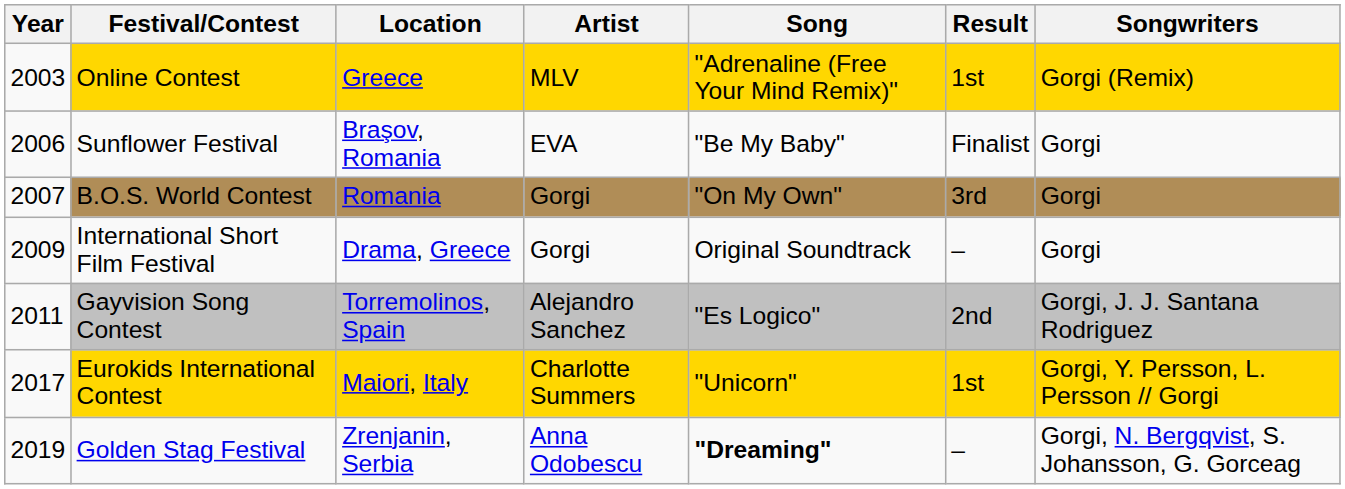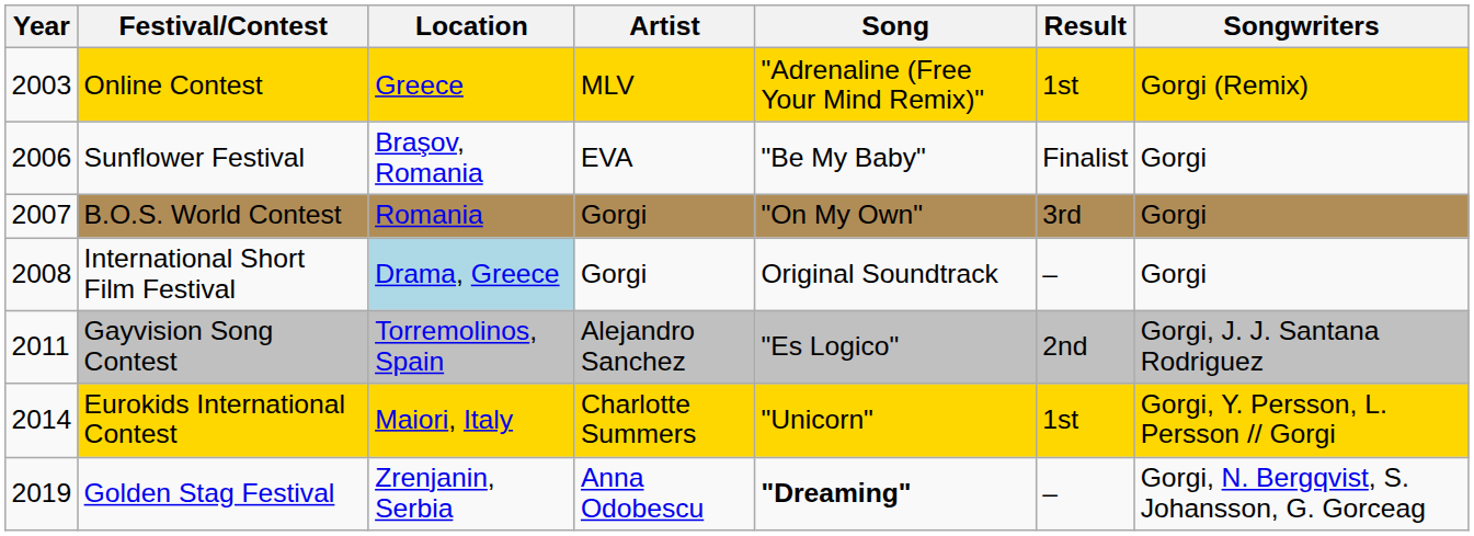 <table class="wikitable">
 <tr>
 <th>Year</th>
 <th>Festival/Contest</th>
 <th>Location</th>
 <th>Artist</th>
 <th>Song</th>
 <th>Result</th>
 <th>Songwriters</th>
 </tr>
 <tr>
 <td>2003</td>
 <td bgcolor="gold">Online Contest</td>
 <td bgcolor="gold"> <a href='#'>Greece</a></td>
 <td bgcolor="gold">MLV</td>
 <td bgcolor="gold">"Adrenaline (Free Your Mind Remix)"</td>
 <td bgcolor="gold">1st</td>
 <td bgcolor="gold">Gorgi (Remix)</td>
 </tr>
 <tr>
 <td>2006</td>
 <td>Sunflower Festival</td>
 <td> <a href='#'>Braşov</a>, <a href='#'>Romania</a></td>
 <td>EVA</td>
 <td>"Be My Baby"</td>
 <td>Finalist</td>
 <td>Gorgi</td>
 </tr>
 <tr>
 <td>2007</td>
 <td bgcolor="B08D57">B.O.S. World Contest</td>
 <td bgcolor="B08D57"> <a href='#'>Romania</a></td>
 <td bgcolor="B08D57">Gorgi</td>
 <td bgcolor="B08D57">"On My Own"</td>
 <td bgcolor="B08D57">3rd</td>
 <td bgcolor="B08D57">Gorgi</td>
 </tr>
 <tr>
-<td>2009</td>
+<td>2008</td>
 <td>International Short Film Festival</td>
-<td> <a href='#'>Drama</a>, <a href='#'>Greece</a></td>
+<td style="background: lightblue;"> <a href='#'>Drama</a>, <a href='#'>Greece</a></td>
 <td>Gorgi</td>
 <td>Original Soundtrack</td>
 <td>–</td>
 <td>Gorgi</td>
 </tr>
 <tr>
 <td>2011</td>
 <td bgcolor="silver">Gayvision Song Contest</td>
 <td bgcolor="silver"> <a href='#'>Torremolinos</a>, <a href='#'>Spain</a></td>
 <td bgcolor="silver">Alejandro Sanchez</td>
 <td bgcolor="silver">"Es Logico"</td>
 <td bgcolor="silver">2nd</td>
 <td bgcolor="silver">Gorgi, J. J. Santana Rodriguez</td>
 </tr>
 <tr>
-<td>2017</td>
+<td>2014</td>
 <td bgcolor="gold">Eurokids International Contest</td>
 <td bgcolor="gold"> <a href='#'>Maiori</a>, <a href='#'>Italy</a></td>
 <td bgcolor="gold">Charlotte Summers</td>
 <td bgcolor="gold">"Unicorn"</td>
 <td bgcolor="gold">1st</td>
 <td bgcolor="gold">Gorgi, Y. Persson, L. Persson // Gorgi</td>
 </tr>
 <tr>
 <td>2019</td>
 <td><a href='#'>Golden Stag Festival</a></td>
 <td> <a href='#'>Zrenjanin</a>, <a href='#'>Serbia</a></td>
 <td><a href='#'>Anna Odobescu</a></td>
 <td><strong>"Dreaming"</strong></td>
 <td>–</td>
 <td>Gorgi, <a href='#'>N. Bergqvist</a>, S. Johansson, G. Gorceag</td>
 </tr>
 </table>
